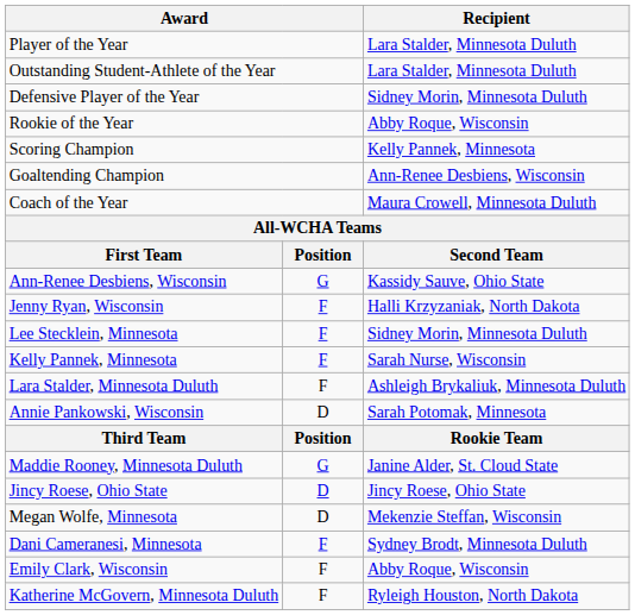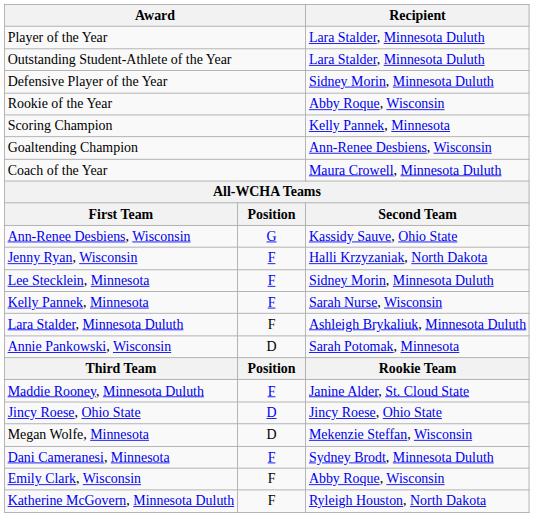 <table class="wikitable">
 <tr>
 <th colspan=2>Award</th>
 <th>Recipient</th>
 </tr>
 <tr>
 <td colspan=2>Player of the Year</td>
 <td><a href='#'>Lara Stalder</a>, <a href='#'>Minnesota Duluth</a></td>
 </tr>
 <tr>
 <td colspan=2>Outstanding Student-Athlete of the Year</td>
 <td><a href='#'>Lara Stalder</a>, <a href='#'>Minnesota Duluth</a></td>
 </tr>
 <tr>
 <td colspan=2>Defensive Player of the Year</td>
 <td><a href='#'>Sidney Morin</a>, <a href='#'>Minnesota Duluth</a></td>
 </tr>
 <tr>
 <td colspan=2>Rookie of the Year</td>
 <td><a href='#'>Abby Roque</a>, <a href='#'>Wisconsin</a></td>
 </tr>
 <tr>
 <td colspan=2>Scoring Champion</td>
 <td><a href='#'>Kelly Pannek</a>, <a href='#'>Minnesota</a></td>
 </tr>
 <tr>
 <td colspan=2>Goaltending Champion</td>
 <td><a href='#'>Ann-Renee Desbiens</a>, <a href='#'>Wisconsin</a></td>
 </tr>
 <tr>
 <td colspan=2>Coach of the Year</td>
 <td><a href='#'>Maura Crowell</a>, <a href='#'>Minnesota Duluth</a></td>
 </tr>
 <tr>
 <th colspan=3>All-WCHA Teams</th>
 </tr>
 <tr>
 <th>First Team</th>
 <th>  Position  </th>
 <th>Second Team</th>
 </tr>
 <tr>
 <td><a href='#'>Ann-Renee Desbiens</a>, <a href='#'>Wisconsin</a></td>
 <td align=center><a href='#'>G</a></td>
 <td><a href='#'>Kassidy Sauve</a>, <a href='#'>Ohio State</a></td>
 </tr>
 <tr>
 <td><a href='#'>Jenny Ryan</a>, <a href='#'>Wisconsin</a></td>
 <td align=center><a href='#'>F</a></td>
 <td><a href='#'>Halli Krzyzaniak</a>, <a href='#'>North Dakota</a></td>
 </tr>
 <tr>
 <td><a href='#'>Lee Stecklein</a>, <a href='#'>Minnesota</a></td>
 <td align=center><a href='#'>F</a></td>
 <td><a href='#'>Sidney Morin</a>, <a href='#'>Minnesota Duluth</a></td>
 </tr>
 <tr>
 <td><a href='#'>Kelly Pannek</a>, <a href='#'>Minnesota</a></td>
 <td align=center><a href='#'>F</a></td>
 <td><a href='#'>Sarah Nurse</a>, <a href='#'>Wisconsin</a></td>
 </tr>
 <tr>
 <td><a href='#'>Lara Stalder</a>, <a href='#'>Minnesota Duluth</a></td>
 <td align=center>F</td>
 <td><a href='#'>Ashleigh Brykaliuk</a>, <a href='#'>Minnesota Duluth</a></td>
 </tr>
 <tr>
 <td><a href='#'>Annie Pankowski</a>, <a href='#'>Wisconsin</a></td>
 <td align=center>D</td>
 <td><a href='#'>Sarah Potomak</a>, <a href='#'>Minnesota</a></td>
 </tr>
 <tr>
 <th>Third Team</th>
 <th>  Position  </th>
 <th>Rookie Team</th>
 </tr>
 <tr>
 <td><a href='#'>Maddie Rooney</a>, <a href='#'>Minnesota Duluth</a></td>
-<td align=center><a href='#'>G</a></td>
+<td align=center><a href='#'>F</a></td>
 <td><a href='#'>Janine Alder</a>, <a href='#'>St. Cloud State</a></td>
 </tr>
 <tr>
 <td><a href='#'>Jincy Roese</a>, <a href='#'>Ohio State</a></td>
 <td align=center><a href='#'>D</a></td>
 <td><a href='#'>Jincy Roese</a>, <a href='#'>Ohio State</a></td>
 </tr>
 <tr>
 <td>Megan Wolfe, <a href='#'>Minnesota</a></td>
 <td align=center>D</td>
 <td><a href='#'>Mekenzie Steffan</a>, <a href='#'>Wisconsin</a></td>
 </tr>
 <tr>
 <td><a href='#'>Dani Cameranesi</a>, <a href='#'>Minnesota</a></td>
 <td align=center><a href='#'>F</a></td>
 <td><a href='#'>Sydney Brodt</a>, <a href='#'>Minnesota Duluth</a></td>
 </tr>
 <tr>
 <td><a href='#'>Emily Clark</a>, <a href='#'>Wisconsin</a></td>
 <td align=center>F</td>
 <td><a href='#'>Abby Roque</a>, <a href='#'>Wisconsin</a></td>
 </tr>
 <tr>
 <td><a href='#'>Katherine McGovern</a>, <a href='#'>Minnesota Duluth</a></td>
 <td align=center>F</td>
 <td><a href='#'>Ryleigh Houston</a>, <a href='#'>North Dakota</a></td>
 </tr>
 </table>
